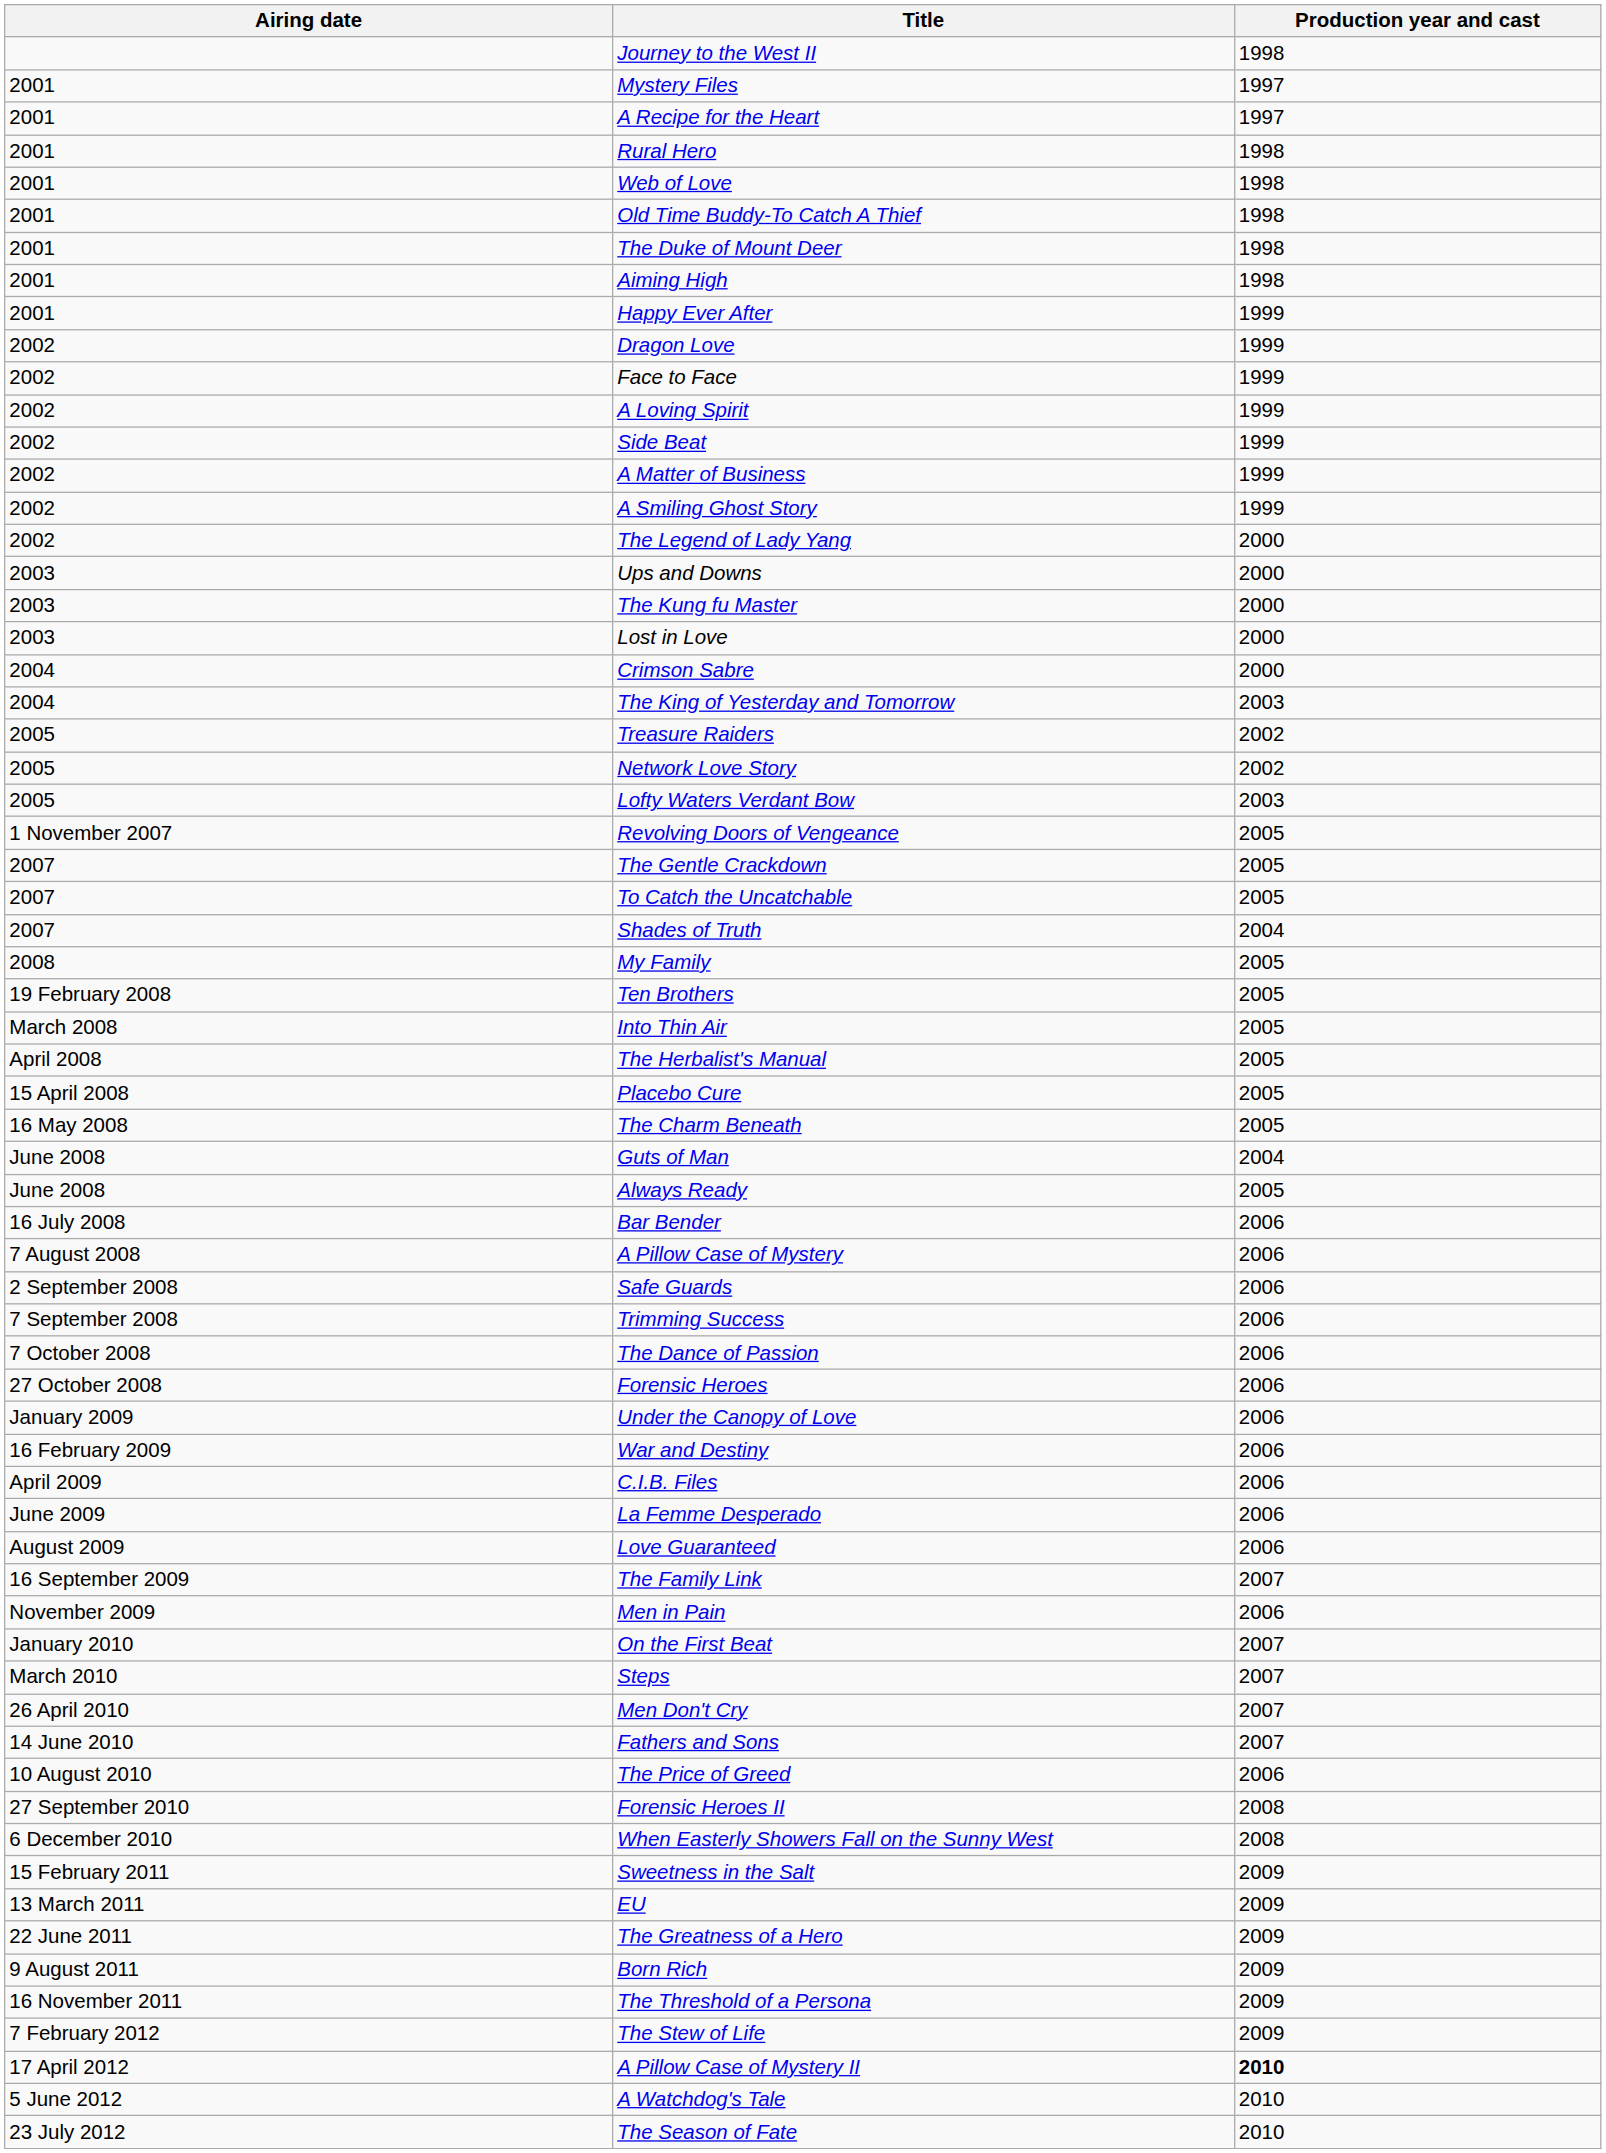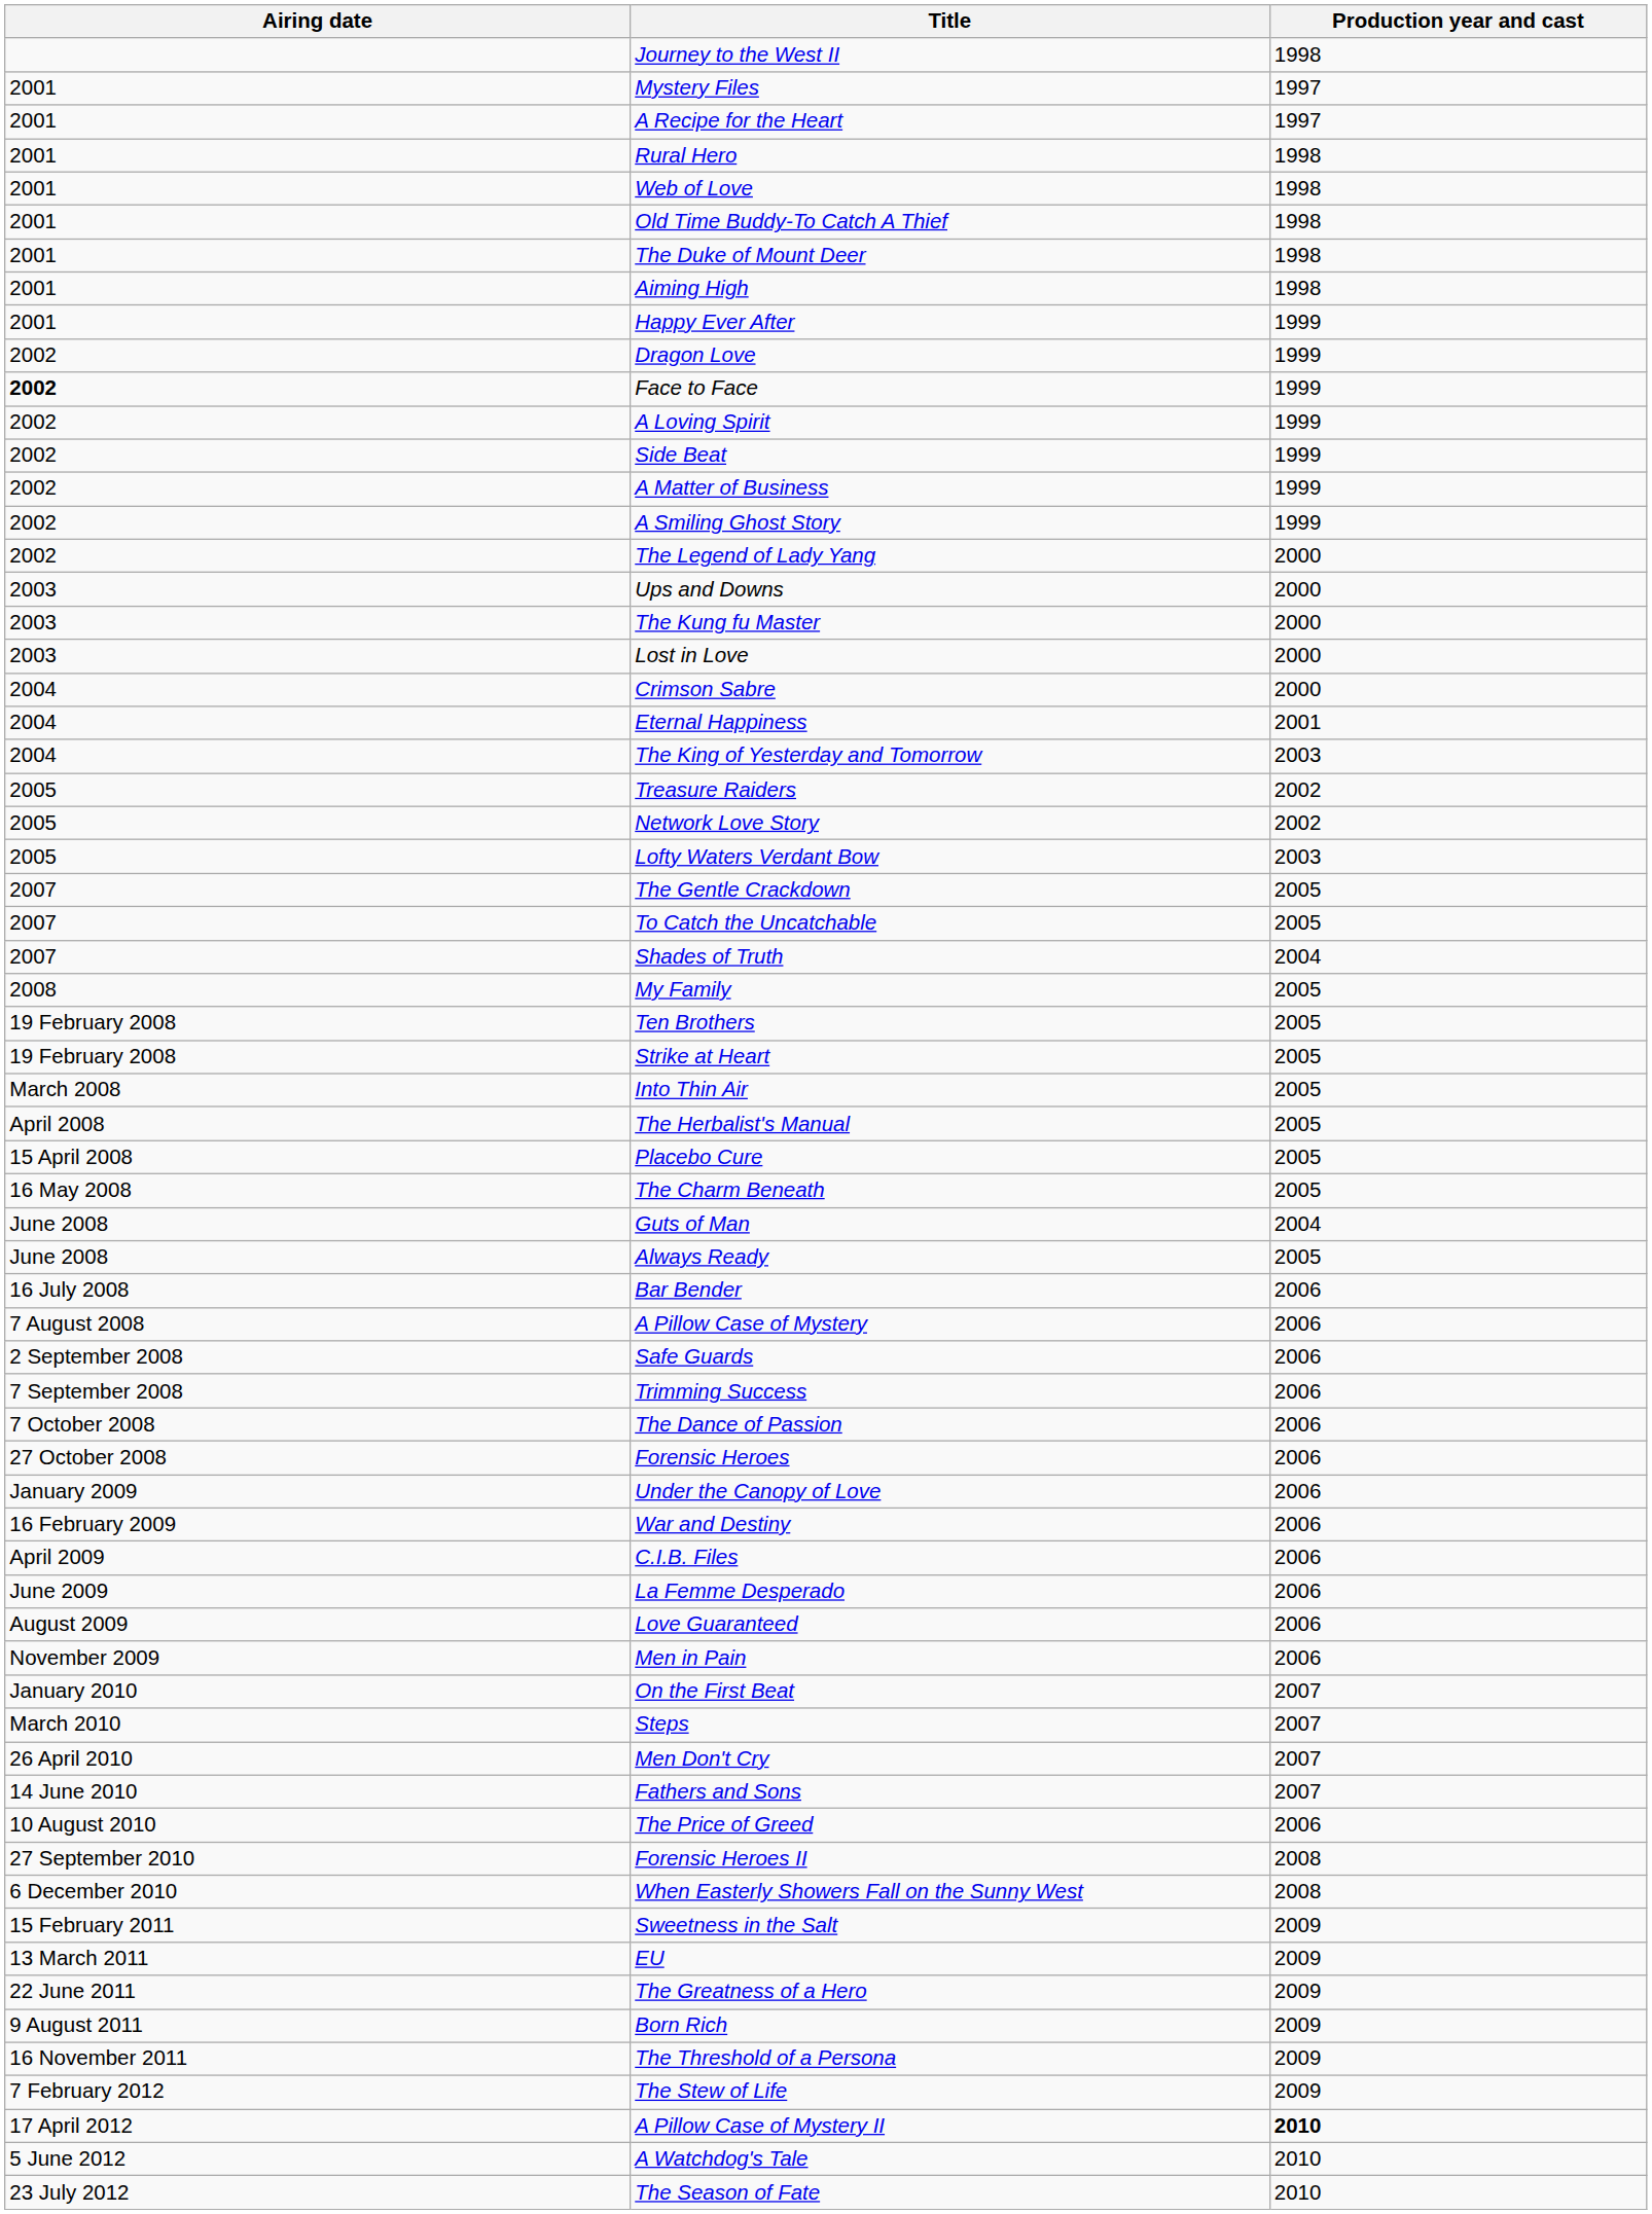 <table class="wikitable">
 <tr>
 <th style="width:4%;">Airing date</th>
 <th style="width:4%;">Title</th>
 <th style="width:2%;">Production year and cast</th>
 </tr>
 <tr>
 <td></td>
 <td><em><a href='#'>Journey to the West II</a></em></td>
 <td>1998</td>
 </tr>
 <tr>
 <td>2001</td>
 <td><em><a href='#'>Mystery Files</a></em></td>
 <td>1997</td>
 </tr>
 <tr>
 <td>2001</td>
 <td><em><a href='#'>A Recipe for the Heart</a></em></td>
 <td>1997</td>
 </tr>
 <tr>
 <td>2001</td>
 <td><em><a href='#'>Rural Hero</a></em></td>
 <td>1998</td>
 </tr>
 <tr>
 <td>2001</td>
 <td><em><a href='#'>Web of Love</a></em></td>
 <td>1998</td>
 </tr>
 <tr>
 <td>2001</td>
 <td><em><a href='#'>Old Time Buddy-To Catch A Thief</a></em></td>
 <td>1998</td>
 </tr>
 <tr>
 <td>2001</td>
 <td><em><a href='#'>The Duke of Mount Deer</a></em></td>
 <td>1998</td>
 </tr>
 <tr>
 <td>2001</td>
 <td><em><a href='#'>Aiming High</a></em></td>
 <td>1998</td>
 </tr>
 <tr>
 <td>2001</td>
 <td><em><a href='#'>Happy Ever After</a></em></td>
 <td>1999</td>
 </tr>
 <tr>
 <td>2002</td>
 <td><em><a href='#'>Dragon Love</a></em></td>
 <td>1999</td>
 </tr>
 <tr>
-<td>2002</td>
+<td><strong>2002</strong></td>
 <td><em>Face to Face</em></td>
 <td>1999</td>
 </tr>
 <tr>
 <td>2002</td>
 <td><em><a href='#'>A Loving Spirit</a></em></td>
 <td>1999</td>
 </tr>
 <tr>
 <td>2002</td>
 <td><em><a href='#'>Side Beat</a></em></td>
 <td>1999</td>
 </tr>
 <tr>
 <td>2002</td>
 <td><em><a href='#'>A Matter of Business</a></em></td>
 <td>1999</td>
 </tr>
 <tr>
 <td>2002</td>
 <td><em><a href='#'>A Smiling Ghost Story</a></em></td>
 <td>1999</td>
 </tr>
 <tr>
 <td>2002</td>
 <td><em><a href='#'>The Legend of Lady Yang</a></em></td>
 <td>2000</td>
 </tr>
 <tr>
 <td>2003</td>
 <td><em>Ups and Downs</em></td>
 <td>2000</td>
 </tr>
 <tr>
 <td>2003</td>
 <td><em><a href='#'>The Kung fu Master</a></em></td>
 <td>2000</td>
 </tr>
 <tr>
 <td>2003</td>
 <td><em>Lost in Love</em></td>
 <td>2000</td>
 </tr>
 <tr>
 <td>2004</td>
 <td><em><a href='#'>Crimson Sabre</a></em></td>
 <td>2000</td>
 </tr>
 <tr>
 <td>2004</td>
+<td><em><a href='#'>Eternal Happiness</a></em></td>
+<td>2001</td>
+</tr>
+<tr>
+<td>2004</td>
 <td><em><a href='#'>The King of Yesterday and Tomorrow</a></em></td>
 <td>2003</td>
 </tr>
 <tr>
 <td>2005</td>
 <td><em><a href='#'>Treasure Raiders</a></em></td>
 <td>2002</td>
 </tr>
 <tr>
 <td>2005</td>
 <td><em><a href='#'>Network Love Story</a></em></td>
 <td>2002</td>
 </tr>
 <tr>
 <td>2005</td>
 <td><em><a href='#'>Lofty Waters Verdant Bow</a></em></td>
 <td>2003</td>
-</tr>
-<tr>
-<td>1 November 2007</td>
-<td><em><a href='#'>Revolving Doors of Vengeance</a></em></td>
-<td>2005</td>
 </tr>
 <tr>
 <td>2007</td>
 <td><em><a href='#'>The Gentle Crackdown</a></em></td>
 <td>2005</td>
 </tr>
 <tr>
 <td>2007</td>
 <td><em><a href='#'>To Catch the Uncatchable</a></em></td>
 <td>2005</td>
 </tr>
 <tr>
 <td>2007</td>
 <td><em><a href='#'>Shades of Truth</a></em></td>
 <td>2004</td>
 </tr>
 <tr>
 <td>2008</td>
 <td><em><a href='#'>My Family</a></em></td>
 <td>2005</td>
 </tr>
 <tr>
 <td>19 February 2008</td>
 <td><em><a href='#'>Ten Brothers</a></em></td>
+<td>2005</td>
+</tr>
+<tr>
+<td>19 February 2008</td>
+<td><em><a href='#'>Strike at Heart</a></em></td>
 <td>2005</td>
 </tr>
 <tr>
 <td>March 2008</td>
 <td><em><a href='#'>Into Thin Air</a></em></td>
 <td>2005</td>
 </tr>
 <tr>
 <td>April 2008</td>
 <td><em><a href='#'>The Herbalist's Manual</a></em></td>
 <td>2005</td>
 </tr>
 <tr>
 <td>15 April 2008</td>
 <td><em><a href='#'>Placebo Cure</a></em></td>
 <td>2005</td>
 </tr>
 <tr>
 <td>16 May 2008</td>
 <td><em><a href='#'>The Charm Beneath</a></em></td>
 <td>2005</td>
 </tr>
 <tr>
 <td>June 2008</td>
 <td><em><a href='#'>Guts of Man</a></em></td>
 <td>2004</td>
 </tr>
 <tr>
 <td>June 2008</td>
 <td><em><a href='#'>Always Ready</a></em></td>
 <td>2005</td>
 </tr>
 <tr>
 <td>16 July 2008</td>
 <td><em><a href='#'>Bar Bender</a></em></td>
 <td>2006</td>
 </tr>
 <tr>
 <td>7 August 2008</td>
 <td><em><a href='#'>A Pillow Case of Mystery</a></em></td>
 <td>2006</td>
 </tr>
 <tr>
 <td>2 September 2008</td>
 <td><em><a href='#'>Safe Guards</a></em></td>
 <td>2006</td>
 </tr>
 <tr>
 <td>7 September 2008</td>
 <td><em><a href='#'>Trimming Success</a></em></td>
 <td>2006</td>
 </tr>
 <tr>
 <td>7 October 2008</td>
 <td><em><a href='#'>The Dance of Passion</a></em></td>
 <td>2006</td>
 </tr>
 <tr>
 <td>27 October 2008</td>
 <td><em><a href='#'>Forensic Heroes</a></em></td>
 <td>2006</td>
 </tr>
 <tr>
 <td>January 2009</td>
 <td><em><a href='#'>Under the Canopy of Love</a></em></td>
 <td>2006</td>
 </tr>
 <tr>
 <td>16 February 2009</td>
 <td><em><a href='#'>War and Destiny</a></em></td>
 <td>2006</td>
 </tr>
 <tr>
 <td>April 2009</td>
 <td><em><a href='#'>C.I.B. Files</a></em></td>
 <td>2006</td>
 </tr>
 <tr>
 <td>June 2009</td>
 <td><em><a href='#'>La Femme Desperado</a></em></td>
 <td>2006</td>
 </tr>
 <tr>
 <td>August 2009</td>
 <td><em><a href='#'>Love Guaranteed</a></em></td>
 <td>2006</td>
 </tr>
 <tr>
-<td>16 September 2009</td>
-<td><em><a href='#'>The Family Link</a></em></td>
-<td>2007</td>
-</tr>
-<tr>
 <td>November 2009</td>
 <td><em><a href='#'>Men in Pain</a></em></td>
 <td>2006</td>
 </tr>
 <tr>
 <td>January 2010</td>
 <td><em><a href='#'>On the First Beat</a></em></td>
 <td>2007</td>
 </tr>
 <tr>
 <td>March 2010</td>
 <td><em><a href='#'>Steps</a></em></td>
 <td>2007</td>
 </tr>
 <tr>
 <td>26 April 2010</td>
 <td><em><a href='#'>Men Don't Cry</a></em></td>
 <td>2007</td>
 </tr>
 <tr>
 <td>14 June 2010</td>
 <td><em><a href='#'>Fathers and Sons</a></em></td>
 <td>2007</td>
 </tr>
 <tr>
 <td>10 August 2010</td>
 <td><em><a href='#'>The Price of Greed</a></em></td>
 <td>2006</td>
 </tr>
 <tr>
 <td>27 September 2010</td>
 <td><em><a href='#'>Forensic Heroes II</a></em></td>
 <td>2008</td>
 </tr>
 <tr>
 <td>6 December 2010</td>
 <td><em><a href='#'>When Easterly Showers Fall on the Sunny West</a></em></td>
 <td>2008</td>
 </tr>
 <tr>
 <td>15 February 2011</td>
 <td><em><a href='#'>Sweetness in the Salt</a></em></td>
 <td>2009</td>
 </tr>
 <tr>
 <td>13 March 2011</td>
 <td><em><a href='#'>EU</a></em></td>
 <td>2009</td>
 </tr>
 <tr>
 <td>22 June 2011</td>
 <td><em><a href='#'>The Greatness of a Hero</a></em></td>
 <td>2009</td>
 </tr>
 <tr>
 <td>9 August 2011</td>
 <td><em><a href='#'>Born Rich</a></em></td>
 <td>2009</td>
 </tr>
 <tr>
 <td>16 November 2011</td>
 <td><em><a href='#'>The Threshold of a Persona</a></em></td>
 <td>2009</td>
 </tr>
 <tr>
 <td>7 February 2012</td>
 <td><em><a href='#'>The Stew of Life</a></em></td>
 <td>2009</td>
 </tr>
 <tr>
 <td>17 April 2012</td>
 <td><em><a href='#'>A Pillow Case of Mystery II</a></em></td>
 <td><strong>2010</strong></td>
 </tr>
 <tr>
 <td>5 June 2012</td>
 <td><em><a href='#'>A Watchdog's Tale</a></em></td>
 <td>2010</td>
 </tr>
 <tr>
 <td>23 July 2012</td>
 <td><em><a href='#'>The Season of Fate</a></em></td>
 <td>2010</td>
 </tr>
 </table>
